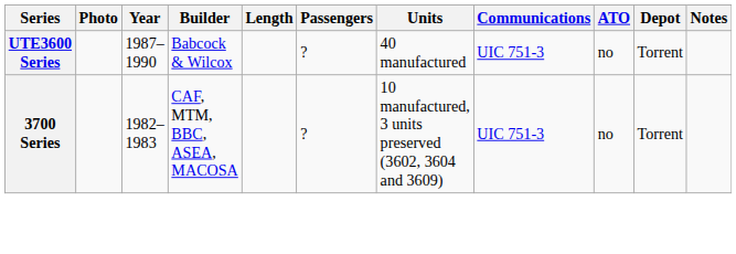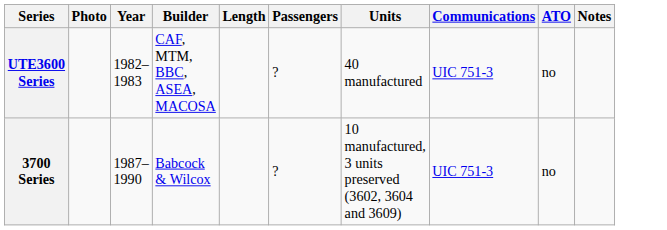 <table class="wikitable sortable" style="font-size: 95%;" |>
 <tr>
 <th>Series</th>
 <th>Photo</th>
 <th>Year</th>
 <th>Builder</th>
 <th>Length</th>
 <th>Passengers</th>
 <th>Units</th>
 <th><a href='#'>Communications</a></th>
 <th><a href='#'>ATO</a></th>
-<th>Depot</th>
 <th>Notes</th>
 </tr>
 <tr>
 <th><a href='#'>UTE3600 Series</a></th>
 <td></td>
-<td>1987–1990</td>
-<td><a href='#'>Babcock & Wilcox</a></td>
+<td>1982–1983</td>
+<td><a href='#'>CAF</a>, MTM, <a href='#'>BBC</a>, <a href='#'>ASEA</a>, <a href='#'>MACOSA</a></td>
 <td></td>
 <td>?</td>
 <td>40 manufactured</td>
 <td><a href='#'>UIC 751-3</a></td>
 <td>no</td>
-<td>Torrent</td>
 <td></td>
 </tr>
 <tr>
 <th>3700 Series</th>
 <td></td>
-<td>1982–1983</td>
-<td><a href='#'>CAF</a>, MTM, <a href='#'>BBC</a>, <a href='#'>ASEA</a>, <a href='#'>MACOSA</a></td>
+<td>1987–1990</td>
+<td><a href='#'>Babcock & Wilcox</a></td>
 <td></td>
 <td>?</td>
 <td>10 manufactured, 3 units preserved (3602, 3604 and 3609) </td>
 <td><a href='#'>UIC 751-3</a></td>
 <td>no</td>
-<td>Torrent</td>
 <td></td>
 </tr>
 </table>
